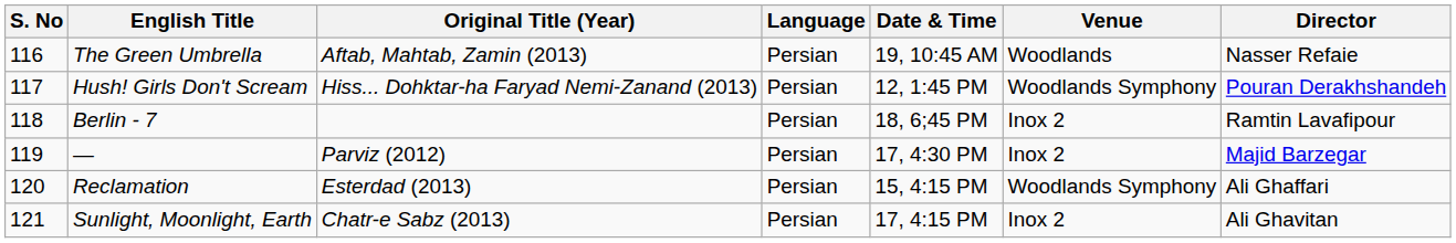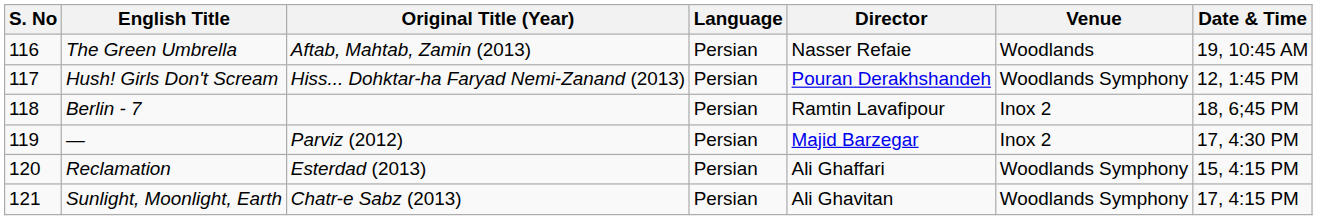 <table class="wikitable sortable">
 <tr>
 <th>S. No</th>
 <th>English Title</th>
 <th>Original Title (Year)</th>
 <th>Language</th>
+<th>Director</th>
+<th>Venue</th>
 <th>Date & Time</th>
-<th>Venue</th>
-<th>Director</th>
 </tr>
 <tr>
 <td>116</td>
 <td><em>The Green Umbrella</em></td>
 <td><em>Aftab, Mahtab, Zamin</em> (2013)</td>
 <td>Persian</td>
+<td>Nasser Refaie</td>
+<td>Woodlands</td>
 <td>19, 10:45 AM</td>
-<td>Woodlands</td>
-<td>Nasser Refaie</td>
 </tr>
 <tr>
 <td>117</td>
 <td><em>Hush! Girls Don't Scream</em></td>
 <td><em>Hiss... Dohktar-ha Faryad Nemi-Zanand</em> (2013)</td>
 <td>Persian</td>
+<td><a href='#'>Pouran Derakhshandeh</a></td>
+<td>Woodlands Symphony</td>
 <td>12, 1:45 PM</td>
-<td>Woodlands Symphony</td>
-<td><a href='#'>Pouran Derakhshandeh</a></td>
 </tr>
 <tr>
 <td>118</td>
 <td><em>Berlin - 7</em></td>
 <td></td>
 <td>Persian</td>
+<td>Ramtin Lavafipour</td>
+<td>Inox 2</td>
 <td>18, 6;45 PM</td>
-<td>Inox 2</td>
-<td>Ramtin Lavafipour</td>
 </tr>
 <tr>
 <td>119</td>
 <td>—</td>
 <td><em>Parviz</em> (2012)</td>
 <td>Persian</td>
+<td><a href='#'>Majid Barzegar</a></td>
+<td>Inox 2</td>
 <td>17, 4:30 PM</td>
-<td>Inox 2</td>
-<td><a href='#'>Majid Barzegar</a></td>
 </tr>
 <tr>
 <td>120</td>
 <td><em>Reclamation</em></td>
 <td><em>Esterdad</em> (2013)</td>
 <td>Persian</td>
+<td>Ali Ghaffari</td>
+<td>Woodlands Symphony</td>
 <td>15, 4:15 PM</td>
-<td>Woodlands Symphony</td>
-<td>Ali Ghaffari</td>
 </tr>
 <tr>
 <td>121</td>
 <td><em>Sunlight, Moonlight, Earth</em></td>
 <td><em>Chatr-e Sabz</em> (2013)</td>
 <td>Persian</td>
+<td>Ali Ghavitan</td>
+<td>Woodlands Symphony</td>
 <td>17, 4:15 PM</td>
-<td>Inox 2</td>
-<td>Ali Ghavitan</td>
 </tr>
 </table>
